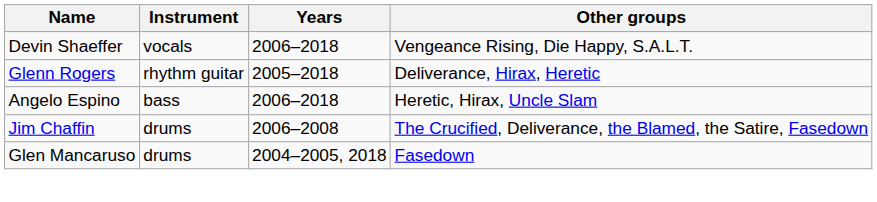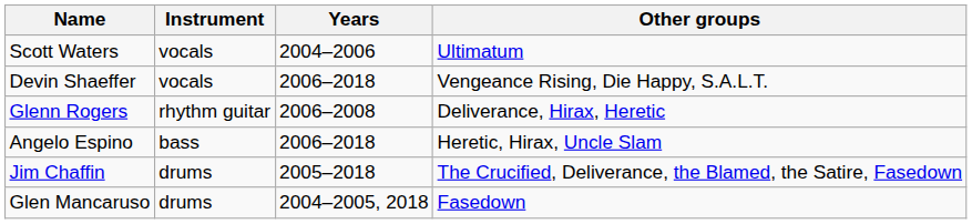 <table class="wikitable">
 <tr>
 <th>Name</th>
 <th>Instrument</th>
 <th>Years</th>
 <th>Other groups</th>
+</tr>
+<tr>
+<td>Scott Waters</td>
+<td>vocals</td>
+<td>2004–2006</td>
+<td><a href='#'>Ultimatum</a></td>
 </tr>
 <tr>
 <td>Devin Shaeffer</td>
 <td>vocals</td>
 <td>2006–2018</td>
 <td>Vengeance Rising, Die Happy, S.A.L.T.</td>
 </tr>
 <tr>
 <td><a href='#'>Glenn Rogers</a></td>
 <td>rhythm guitar</td>
-<td>2005–2018</td>
+<td>2006–2008</td>
 <td>Deliverance, <a href='#'>Hirax</a>, <a href='#'>Heretic</a></td>
 </tr>
 <tr>
 <td>Angelo Espino</td>
 <td>bass</td>
 <td>2006–2018</td>
 <td>Heretic, Hirax, <a href='#'>Uncle Slam</a></td>
 </tr>
 <tr>
 <td><a href='#'>Jim Chaffin</a></td>
 <td>drums</td>
-<td>2006–2008</td>
+<td>2005–2018</td>
 <td><a href='#'>The Crucified</a>, Deliverance, <a href='#'>the Blamed</a>, the Satire, <a href='#'>Fasedown</a></td>
 </tr>
 <tr>
 <td>Glen Mancaruso</td>
 <td>drums</td>
 <td>2004–2005, 2018</td>
 <td><a href='#'>Fasedown</a></td>
 </tr>
 </table>
